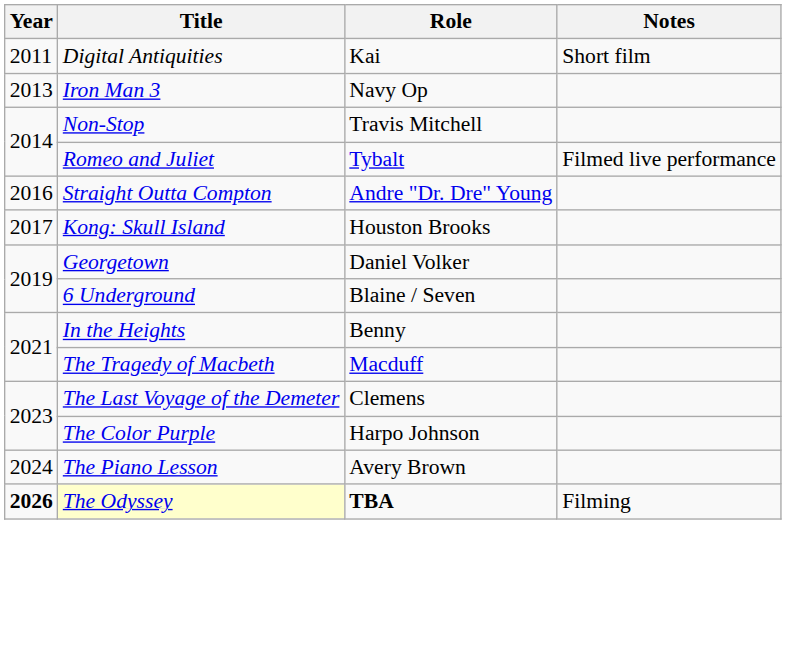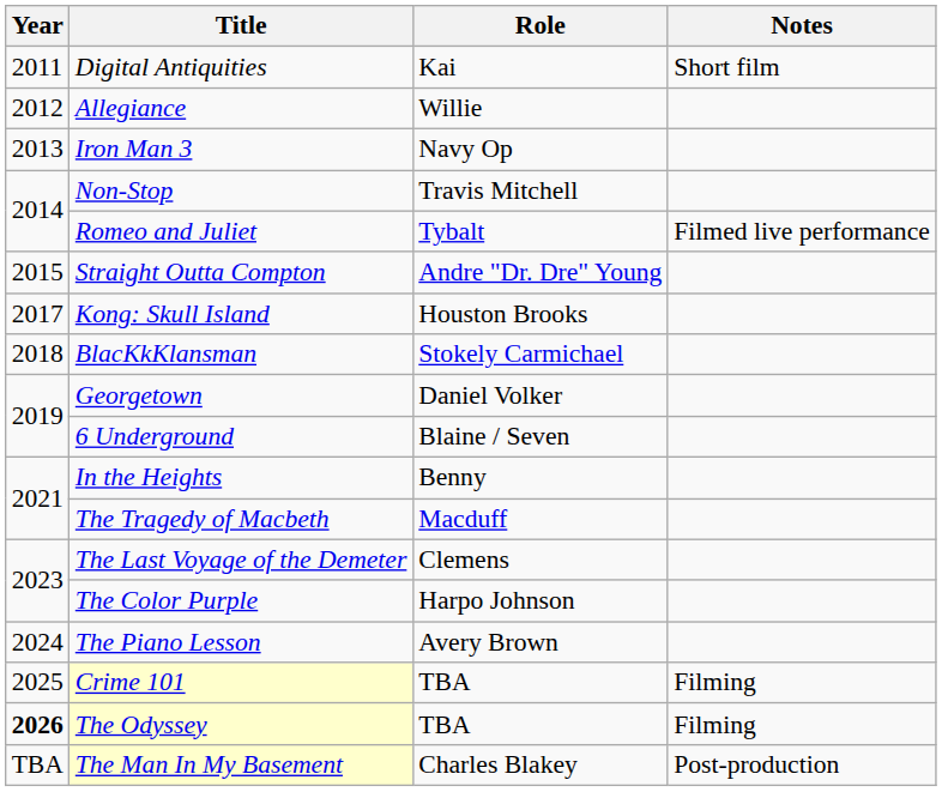 <table class="wikitable sortable">
 <tr>
 <th>Year</th>
 <th>Title</th>
 <th>Role</th>
 <th class="unsortable">Notes</th>
 </tr>
 <tr>
 <td>2011</td>
 <td><em>Digital Antiquities</em></td>
 <td>Kai</td>
 <td>Short film</td>
+</tr>
+<tr>
+<td>2012</td>
+<td><em><a href='#'>Allegiance</a></em></td>
+<td>Willie</td>
+<td></td>
 </tr>
 <tr>
 <td>2013</td>
 <td><em><a href='#'>Iron Man 3</a></em></td>
 <td>Navy Op</td>
 <td></td>
 </tr>
 <tr>
 <td rowspan="2">2014</td>
 <td><em><a href='#'>Non-Stop</a></em></td>
 <td>Travis Mitchell</td>
 <td></td>
 </tr>
 <tr>
 <td><em><a href='#'>Romeo and Juliet</a></em></td>
 <td><a href='#'>Tybalt</a></td>
 <td>Filmed live performance</td>
 </tr>
 <tr>
-<td>2016</td>
+<td>2015</td>
 <td><em><a href='#'>Straight Outta Compton</a></em></td>
 <td><a href='#'>Andre "Dr. Dre" Young</a></td>
 <td></td>
 </tr>
 <tr>
 <td>2017</td>
 <td><em><a href='#'>Kong: Skull Island</a></em></td>
 <td>Houston Brooks</td>
+<td></td>
+</tr>
+<tr>
+<td>2018</td>
+<td><em><a href='#'>BlacKkKlansman</a></em></td>
+<td><a href='#'>Stokely Carmichael</a></td>
 <td></td>
 </tr>
 <tr>
 <td rowspan="2">2019</td>
 <td><em><a href='#'>Georgetown</a></em></td>
 <td>Daniel Volker</td>
 <td></td>
 </tr>
 <tr>
 <td><em><a href='#'>6 Underground</a></em></td>
 <td>Blaine / Seven</td>
 <td></td>
 </tr>
 <tr>
 <td rowspan="2">2021</td>
 <td><em><a href='#'>In the Heights</a></em></td>
 <td>Benny</td>
 <td></td>
 </tr>
 <tr>
 <td><em><a href='#'>The Tragedy of Macbeth</a></em></td>
 <td><a href='#'>Macduff</a></td>
 <td></td>
 </tr>
 <tr>
 <td rowspan="2">2023</td>
 <td><em><a href='#'>The Last Voyage of the Demeter</a></em></td>
 <td>Clemens</td>
 <td></td>
 </tr>
 <tr>
 <td><em><a href='#'>The Color Purple</a></em></td>
 <td>Harpo Johnson</td>
 <td></td>
 </tr>
 <tr>
 <td>2024</td>
 <td><em><a href='#'>The Piano Lesson</a></em></td>
 <td>Avery Brown</td>
 <td></td>
 </tr>
 <tr>
+<td>2025</td>
+<td style="background:#FFFFCC;"><em><a href='#'> Crime 101</a></em> </td>
+<td>TBA</td>
+<td>Filming</td>
+</tr>
+<tr>
 <td><strong>2026</strong></td>
 <td style="background:#FFFFCC;"><em><a href='#'>The Odyssey</a></em> </td>
-<td><strong>TBA</strong></td>
+<td>TBA</td>
 <td>Filming</td>
 </tr>
+<tr>
+<td>TBA</td>
+<td style="background:#FFFFCC;"><em><a href='#'>The Man In My Basement</a></em> </td>
+<td>Charles Blakey</td>
+<td>Post-production</td>
+</tr>
 </table>
